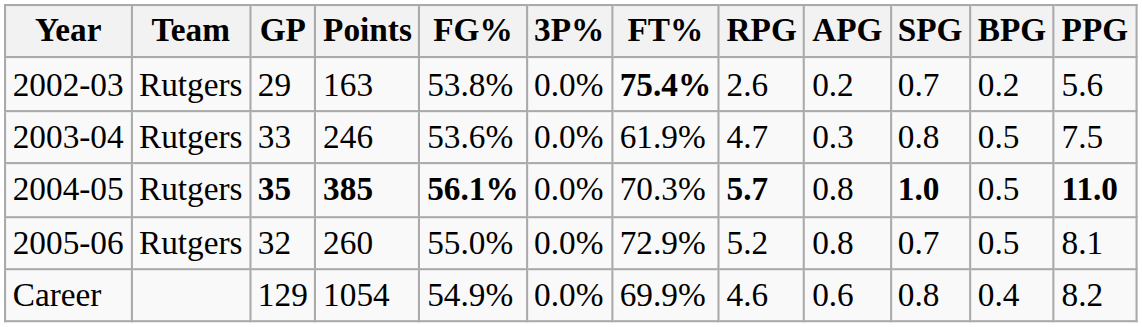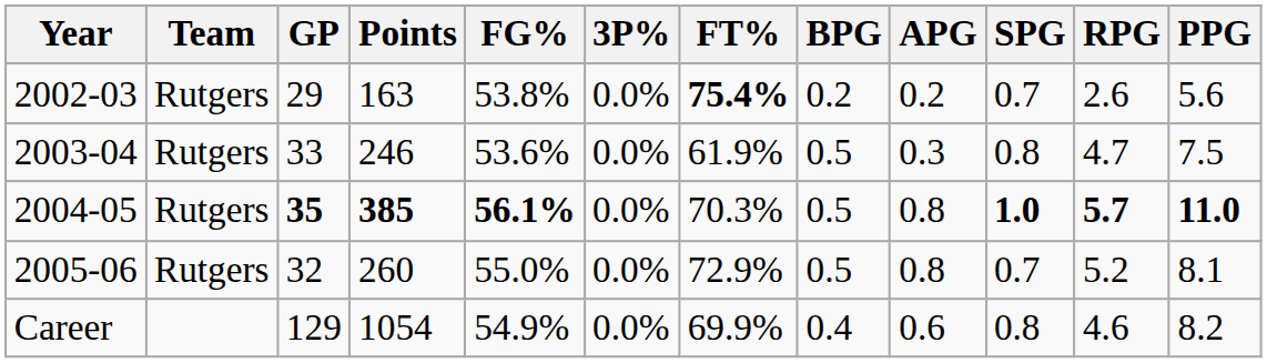 <table class="wikitable">
 <tr>
 <th><strong>Year</strong></th>
 <th><strong>Team</strong></th>
 <th><strong>GP</strong></th>
 <th><strong>Points</strong></th>
 <th><strong>FG%</strong></th>
 <th><strong>3P%</strong></th>
 <th><strong>FT%</strong></th>
-<th><strong>RPG</strong></th>
+<th><strong>BPG</strong></th>
 <th><strong>APG</strong></th>
 <th><strong>SPG</strong></th>
-<th><strong>BPG</strong></th>
+<th><strong>RPG</strong></th>
 <th><strong>PPG</strong></th>
 </tr>
 <tr>
 <td>2002-03</td>
 <td>Rutgers</td>
 <td>29</td>
 <td>163</td>
 <td>53.8%</td>
 <td>0.0%</td>
 <td><strong>75.4%</strong></td>
-<td>2.6</td>
+<td>0.2</td>
 <td>0.2</td>
 <td>0.7</td>
-<td>0.2</td>
+<td>2.6</td>
 <td>5.6</td>
 </tr>
 <tr>
 <td>2003-04</td>
 <td>Rutgers</td>
 <td>33</td>
 <td>246</td>
 <td>53.6%</td>
 <td>0.0%</td>
 <td>61.9%</td>
-<td>4.7</td>
+<td>0.5</td>
 <td>0.3</td>
 <td>0.8</td>
-<td>0.5</td>
+<td>4.7</td>
 <td>7.5</td>
 </tr>
 <tr>
 <td>2004-05</td>
 <td>Rutgers</td>
 <td><strong>35</strong></td>
 <td><strong>385</strong></td>
 <td><strong>56.1%</strong></td>
 <td>0.0%</td>
 <td>70.3%</td>
-<td><strong>5.7</strong></td>
+<td>0.5</td>
 <td>0.8</td>
 <td><strong>1.0</strong></td>
-<td>0.5</td>
+<td><strong>5.7</strong></td>
 <td><strong>11.0</strong></td>
 </tr>
 <tr>
 <td>2005-06</td>
 <td>Rutgers</td>
 <td>32</td>
 <td>260</td>
 <td>55.0%</td>
 <td>0.0%</td>
 <td>72.9%</td>
-<td>5.2</td>
+<td>0.5</td>
 <td>0.8</td>
 <td>0.7</td>
-<td>0.5</td>
+<td>5.2</td>
 <td>8.1</td>
 </tr>
 <tr>
 <td>Career</td>
 <td></td>
 <td>129</td>
 <td>1054</td>
 <td>54.9%</td>
 <td>0.0%</td>
 <td>69.9%</td>
-<td>4.6</td>
+<td>0.4</td>
 <td>0.6</td>
 <td>0.8</td>
-<td>0.4</td>
+<td>4.6</td>
 <td>8.2</td>
 </tr>
 </table>
